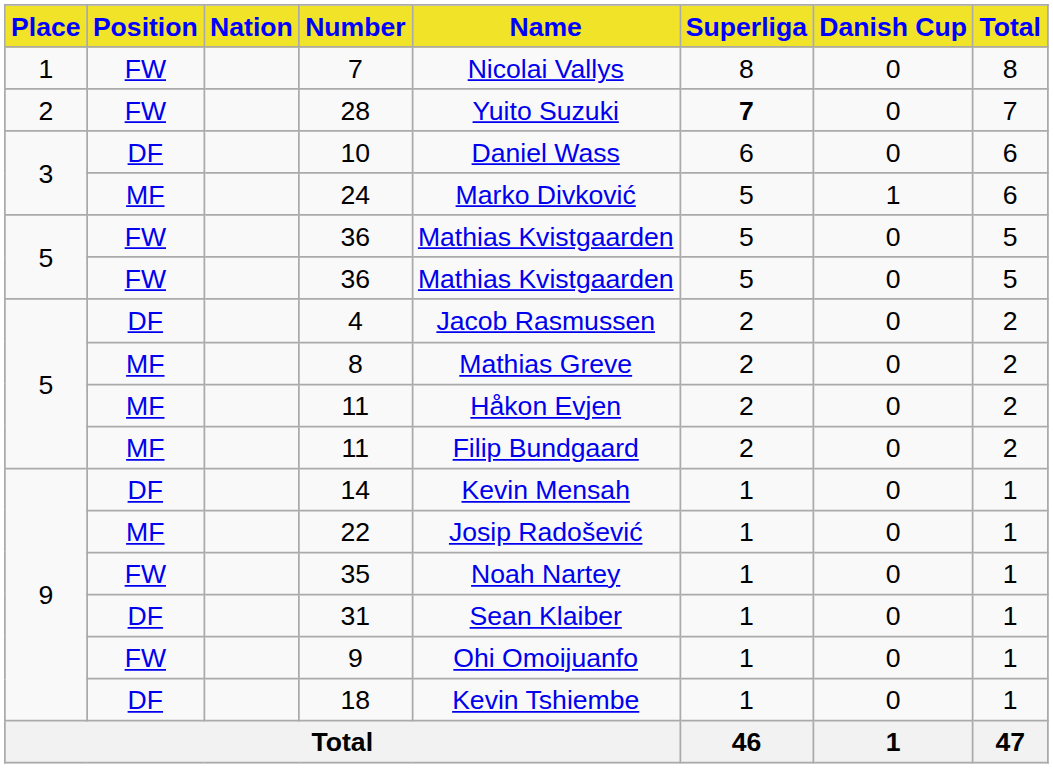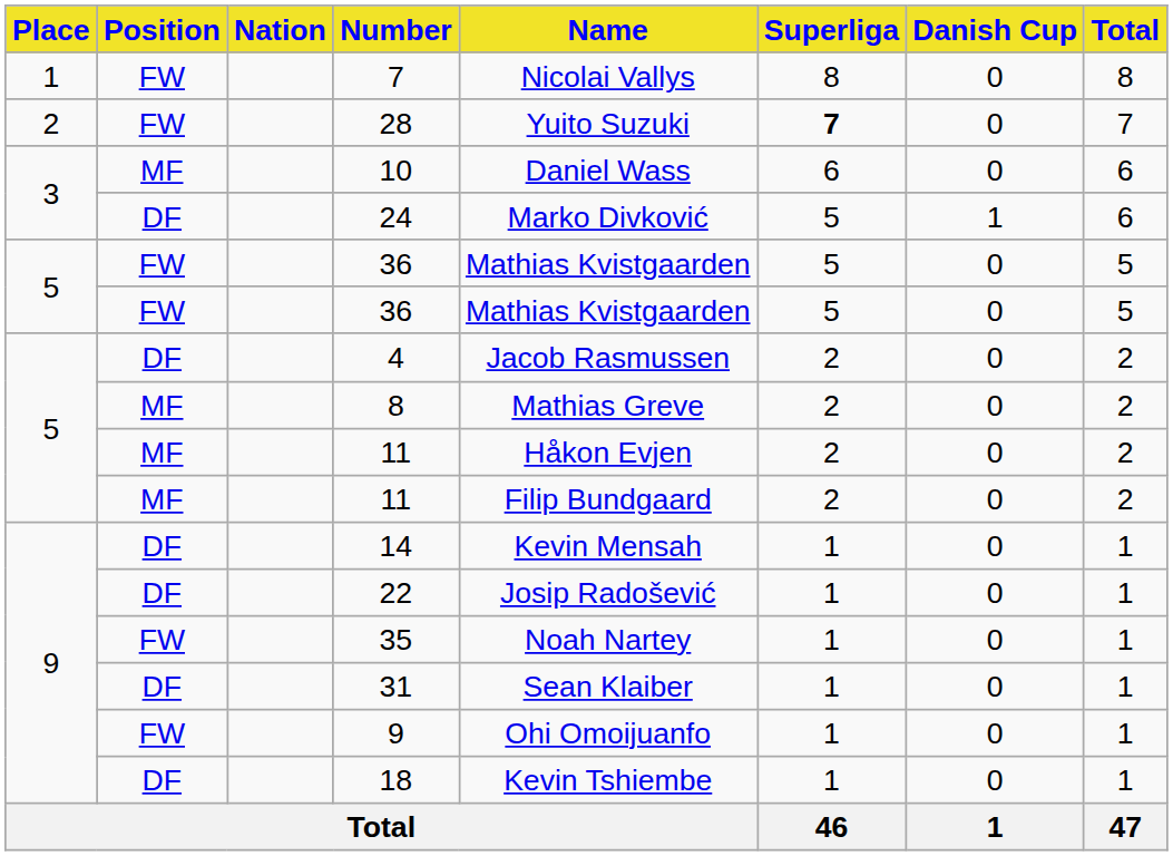 <table class="wikitable" style="font-size: 95%; text-align: center">
 <tr>
 <th style="background:#f1e328; color:blue; text-align:center;"!width=80>Place</th>
 <th style="background:#f1e328; color:blue; text-align:center;"!width=80>Position</th>
 <th style="background:#f1e328; color:blue; text-align:center;"!width=80>Nation</th>
 <th style="background:#f1e328; color:blue; text-align:center;"!width=80>Number</th>
 <th style="background:#f1e328; color:blue; text-align:center;"!width=150>Name</th>
 <th style="background:#f1e328; color:blue; text-align:center;"!width=150>Superliga</th>
 <th style="background:#f1e328; color:blue; text-align:center;"!width=150>Danish Cup</th>
 <th style="background:#f1e328; color:blue; text-align:center;"!width=80>Total</th>
 </tr>
 <tr>
 <td rowspan=1>1</td>
 <td><a href='#'>FW</a></td>
 <td></td>
 <td>7</td>
 <td><a href='#'>Nicolai Vallys</a></td>
 <td>8</td>
 <td>0</td>
 <td>8</td>
 </tr>
 <tr>
 <td rowspan=1>2</td>
 <td><a href='#'>FW</a></td>
 <td></td>
 <td>28</td>
 <td><a href='#'>Yuito Suzuki</a></td>
 <td><strong>7</strong></td>
 <td>0</td>
 <td>7</td>
 </tr>
 <tr>
 <td rowspan=2>3</td>
-<td><a href='#'>DF</a></td>
+<td><a href='#'>MF</a></td>
 <td></td>
 <td>10</td>
 <td><a href='#'>Daniel Wass</a></td>
 <td>6</td>
 <td>0</td>
 <td>6</td>
 </tr>
 <tr>
-<td><a href='#'>MF</a></td>
+<td><a href='#'>DF</a></td>
 <td></td>
 <td>24</td>
 <td><a href='#'>Marko Divković</a></td>
 <td>5</td>
 <td>1</td>
 <td>6</td>
 </tr>
 <tr>
 <td rowspan=2>5</td>
 <td><a href='#'>FW</a></td>
 <td></td>
 <td>36</td>
 <td><a href='#'>Mathias Kvistgaarden</a></td>
 <td>5</td>
 <td>0</td>
 <td>5</td>
 </tr>
 <tr>
 <td><a href='#'>FW</a></td>
 <td></td>
 <td>36</td>
 <td><a href='#'>Mathias Kvistgaarden</a></td>
 <td>5</td>
 <td>0</td>
 <td>5</td>
 </tr>
 <tr>
 <td rowspan=4>5</td>
 <td><a href='#'>DF</a></td>
 <td></td>
 <td>4</td>
 <td><a href='#'>Jacob Rasmussen</a></td>
 <td>2</td>
 <td>0</td>
 <td>2</td>
 </tr>
 <tr>
 <td><a href='#'>MF</a></td>
 <td></td>
 <td>8</td>
 <td><a href='#'>Mathias Greve</a></td>
 <td>2</td>
 <td>0</td>
 <td>2</td>
 </tr>
 <tr>
 <td><a href='#'>MF</a></td>
 <td></td>
 <td>11</td>
 <td><a href='#'>Håkon Evjen</a></td>
 <td>2</td>
 <td>0</td>
 <td>2</td>
 </tr>
 <tr>
 <td><a href='#'>MF</a></td>
 <td></td>
 <td>11</td>
 <td><a href='#'>Filip Bundgaard</a></td>
 <td>2</td>
 <td>0</td>
 <td>2</td>
 </tr>
 <tr>
 <td rowspan=6>9</td>
 <td><a href='#'>DF</a></td>
 <td></td>
 <td>14</td>
 <td><a href='#'>Kevin Mensah</a></td>
 <td>1</td>
 <td>0</td>
 <td>1</td>
 </tr>
 <tr>
-<td><a href='#'>MF</a></td>
+<td><a href='#'>DF</a></td>
 <td></td>
 <td>22</td>
 <td><a href='#'>Josip Radošević</a></td>
 <td>1</td>
 <td>0</td>
 <td>1</td>
 </tr>
 <tr>
 <td><a href='#'>FW</a></td>
 <td></td>
 <td>35</td>
 <td><a href='#'>Noah Nartey</a></td>
 <td>1</td>
 <td>0</td>
 <td>1</td>
 </tr>
 <tr>
 <td><a href='#'>DF</a></td>
 <td></td>
 <td>31</td>
 <td><a href='#'>Sean Klaiber</a></td>
 <td>1</td>
 <td>0</td>
 <td>1</td>
 </tr>
 <tr>
 <td><a href='#'>FW</a></td>
 <td></td>
 <td>9</td>
 <td><a href='#'>Ohi Omoijuanfo</a></td>
 <td>1</td>
 <td>0</td>
 <td>1</td>
 </tr>
 <tr>
 <td><a href='#'>DF</a></td>
 <td></td>
 <td>18</td>
 <td><a href='#'>Kevin Tshiembe</a></td>
 <td>1</td>
 <td>0</td>
 <td>1</td>
 </tr>
 <tr>
 <th colspan=5>Total</th>
 <th>46</th>
 <th>1</th>
 <th>47</th>
 </tr>
 </table>
